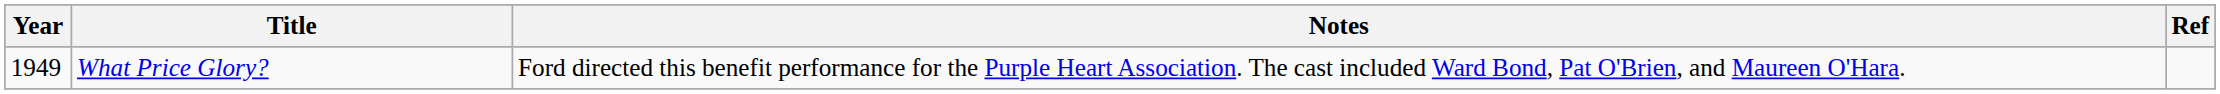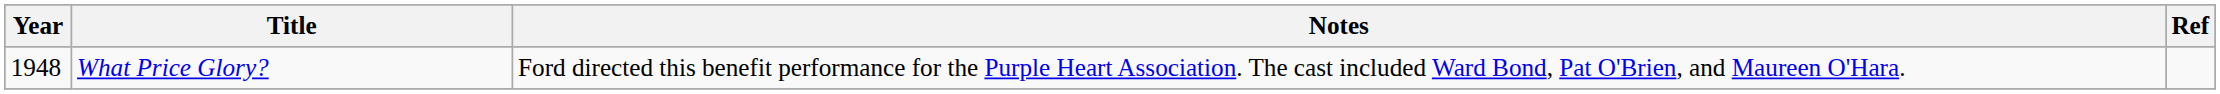 <table class="wikitable plainrowheaders" width="100%" style="font-size: 90%;">
 <tr>
 <th scope="col" width="3%">Year</th>
 <th scope="col" width="20%">Title</th>
 <th scope="col" width="75%" class="unsortable">Notes</th>
 <th scope="col" width="2%" class="unsortable">Ref</th>
 </tr>
 <tr>
-<td>1949</td>
+<td>1948</td>
 <td scope="row"><em><a href='#'>What Price Glory?</a></em></td>
 <td>Ford directed this benefit performance for the <a href='#'>Purple Heart Association</a>. The cast included <a href='#'>Ward Bond</a>, <a href='#'>Pat O'Brien</a>, and <a href='#'>Maureen O'Hara</a>.</td>
 <td align="center"></td>
 </tr>
 </table>
